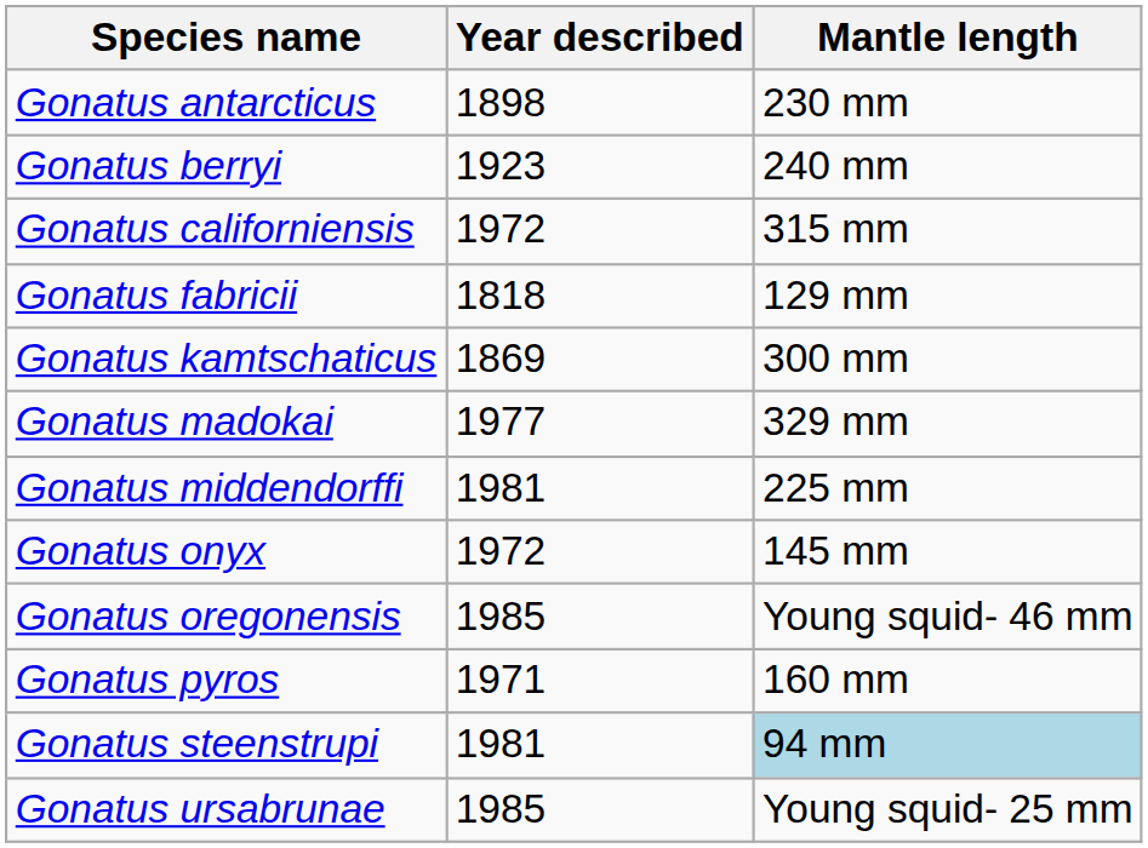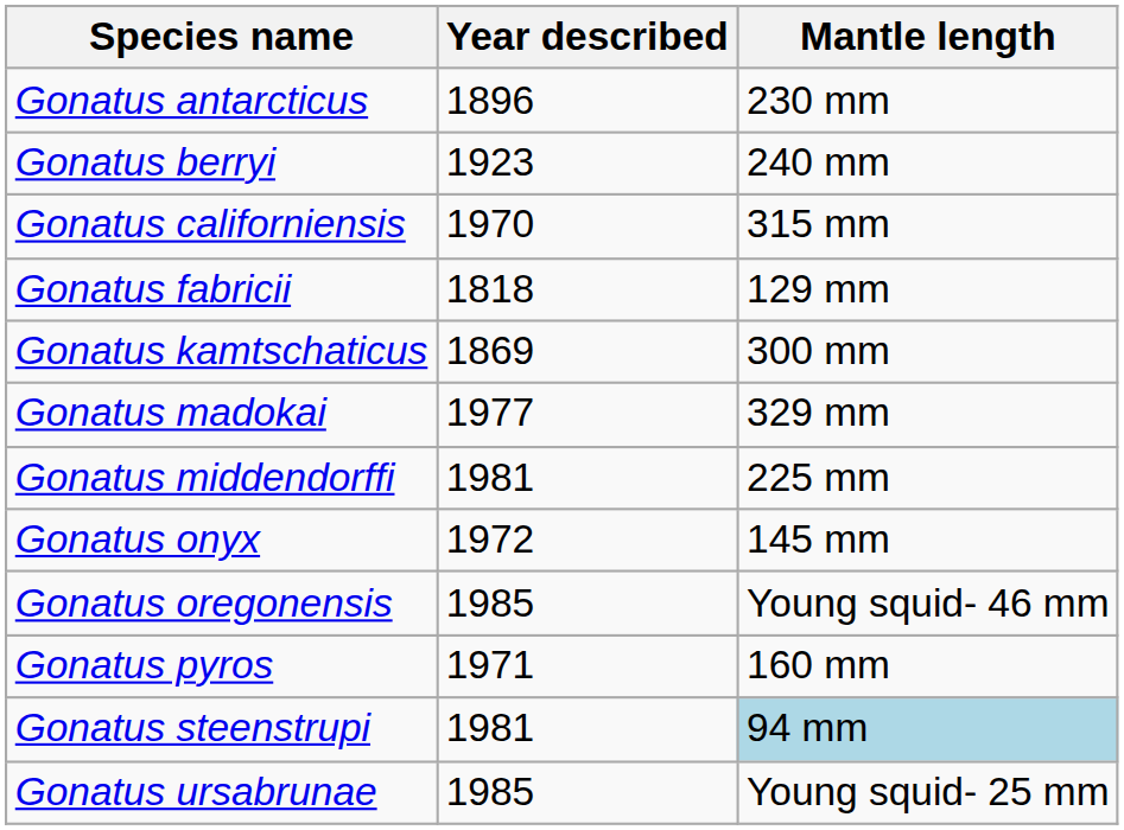 <table class="wikitable">
 <tr>
 <th>Species name</th>
 <th>Year described</th>
 <th>Mantle length</th>
 </tr>
 <tr>
 <td><em><a href='#'>Gonatus antarcticus</a></em></td>
-<td>1898</td>
+<td>1896</td>
 <td>230 mm</td>
 </tr>
 <tr>
 <td><em><a href='#'>Gonatus berryi</a></em></td>
 <td>1923</td>
 <td>240 mm</td>
 </tr>
 <tr>
 <td><em><a href='#'>Gonatus californiensis</a></em></td>
-<td>1972</td>
+<td>1970</td>
 <td>315 mm</td>
 </tr>
 <tr>
 <td><em><a href='#'>Gonatus fabricii</a></em></td>
 <td>1818</td>
 <td>129 mm</td>
 </tr>
 <tr>
 <td><em><a href='#'>Gonatus kamtschaticus</a></em></td>
 <td>1869</td>
 <td>300 mm</td>
 </tr>
 <tr>
 <td><em><a href='#'>Gonatus madokai</a></em></td>
 <td>1977</td>
 <td>329 mm</td>
 </tr>
 <tr>
 <td><em><a href='#'>Gonatus middendorffi</a></em></td>
 <td>1981</td>
 <td>225 mm</td>
 </tr>
 <tr>
 <td><em><a href='#'>Gonatus onyx</a></em></td>
 <td>1972</td>
 <td>145 mm</td>
 </tr>
 <tr>
 <td><em><a href='#'>Gonatus oregonensis</a></em></td>
 <td>1985</td>
 <td>Young squid- 46 mm</td>
 </tr>
 <tr>
 <td><em><a href='#'>Gonatus pyros</a></em></td>
 <td>1971</td>
 <td>160 mm</td>
 </tr>
 <tr>
 <td><em><a href='#'>Gonatus steenstrupi</a></em></td>
 <td>1981</td>
 <td style="background: lightblue;">94 mm</td>
 </tr>
 <tr>
 <td><em><a href='#'>Gonatus ursabrunae</a></em></td>
 <td>1985</td>
 <td>Young squid- 25 mm</td>
 </tr>
 </table>
